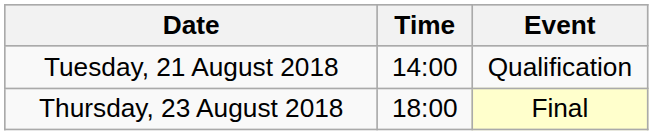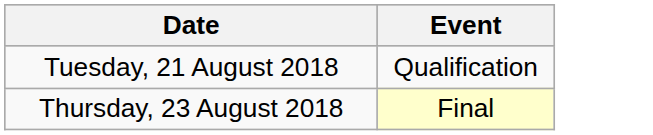 <table class = "wikitable" style="text-align:center;">
 <tr>
 <th width=220>Date</th>
-<th width=50>Time</th>
 <th width=100>Event</th>
 </tr>
 <tr>
 <td>Tuesday, 21 August 2018</td>
-<td>14:00</td>
 <td>Qualification</td>
 </tr>
 <tr>
 <td>Thursday, 23 August 2018</td>
-<td>18:00</td>
 <td bgcolor=ffffcc>Final</td>
 </tr>
 </table>
